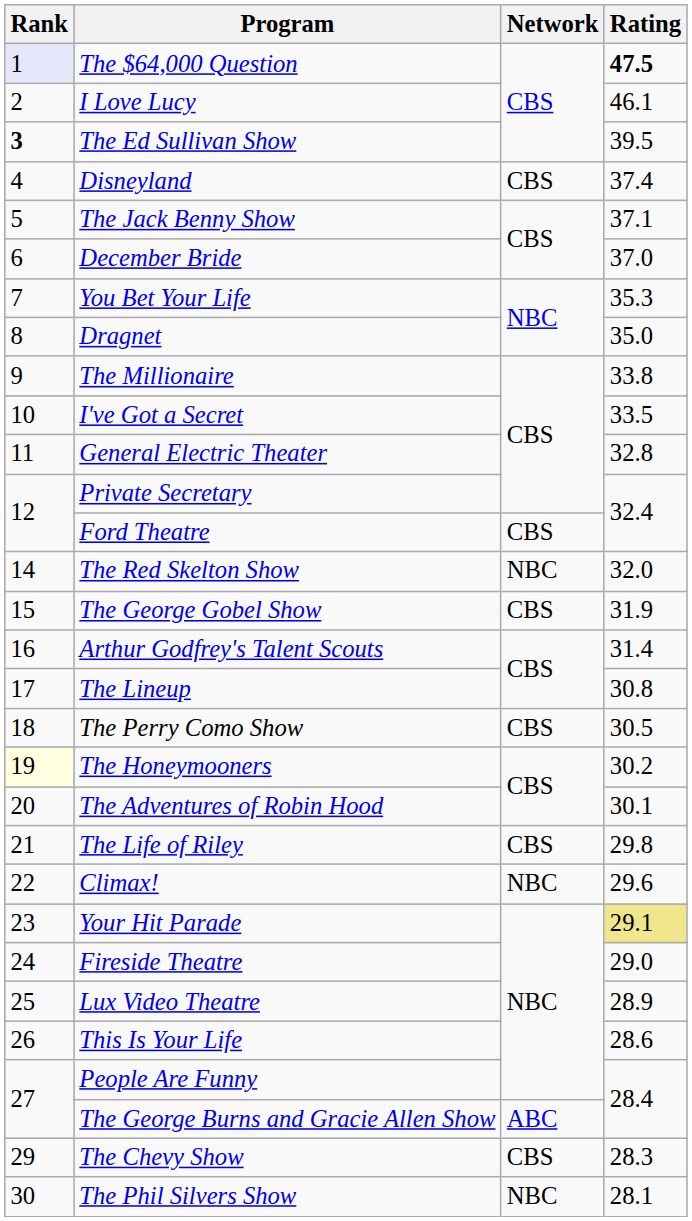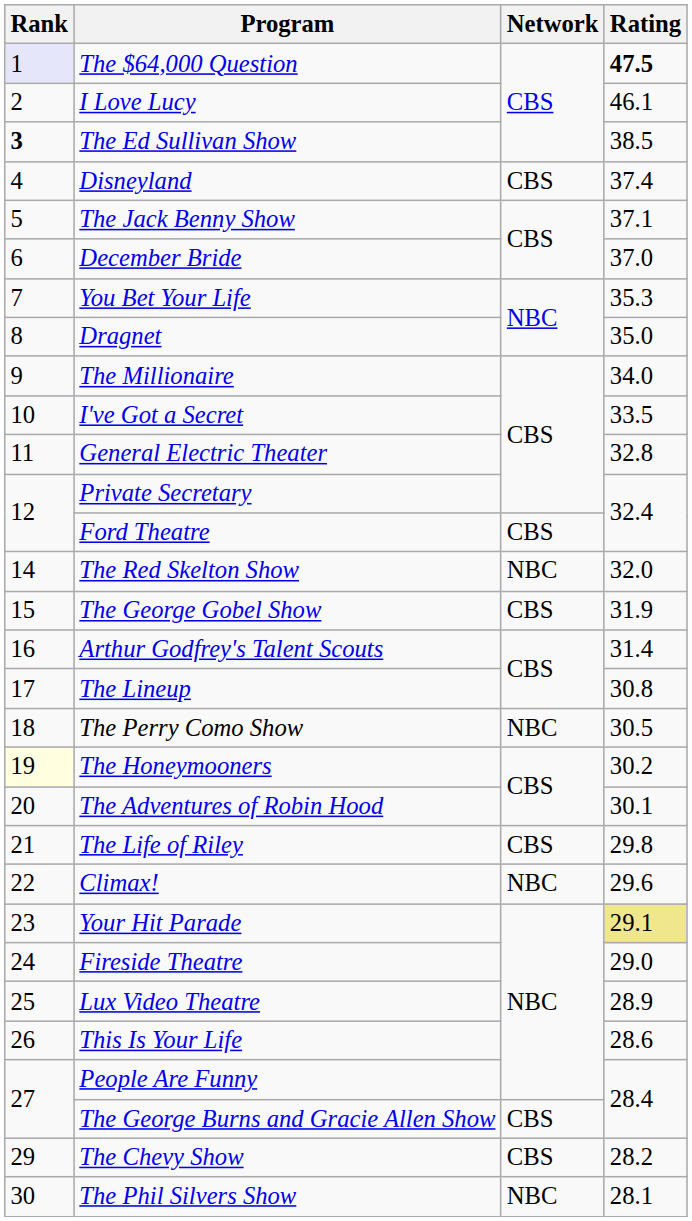 <table class="wikitable">
 <tr>
 <th>Rank</th>
 <th>Program</th>
 <th>Network</th>
 <th>Rating</th>
 </tr>
 <tr>
 <td style="background: lavender;">1</td>
 <td><em><a href='#'>The $64,000 Question</a></em></td>
 <td rowspan="3"><a href='#'>CBS</a></td>
 <td><strong>47.5</strong></td>
 </tr>
 <tr>
 <td>2</td>
 <td><em><a href='#'>I Love Lucy</a></em></td>
 <td>46.1</td>
 </tr>
 <tr>
 <td><strong>3</strong></td>
 <td><em><a href='#'>The Ed Sullivan Show</a></em></td>
-<td>39.5</td>
+<td>38.5</td>
 </tr>
 <tr>
 <td>4</td>
 <td><em><a href='#'>Disneyland</a></em></td>
 <td>CBS</td>
 <td>37.4</td>
 </tr>
 <tr>
 <td>5</td>
 <td><em><a href='#'>The Jack Benny Show</a></em></td>
 <td rowspan="2">CBS</td>
 <td>37.1</td>
 </tr>
 <tr>
 <td>6</td>
 <td><em><a href='#'>December Bride</a></em></td>
 <td>37.0</td>
 </tr>
 <tr>
 <td>7</td>
 <td><em><a href='#'>You Bet Your Life</a></em></td>
 <td rowspan="2"><a href='#'>NBC</a></td>
 <td>35.3</td>
 </tr>
 <tr>
 <td>8</td>
 <td><em><a href='#'>Dragnet</a></em></td>
 <td>35.0</td>
 </tr>
 <tr>
 <td>9</td>
 <td><em><a href='#'>The Millionaire</a></em></td>
 <td rowspan="4">CBS</td>
-<td>33.8</td>
+<td>34.0</td>
 </tr>
 <tr>
 <td>10</td>
 <td><em><a href='#'>I've Got a Secret</a></em></td>
 <td>33.5</td>
 </tr>
 <tr>
 <td>11</td>
 <td><em><a href='#'>General Electric Theater</a></em></td>
 <td>32.8</td>
 </tr>
 <tr>
 <td rowspan="2">12</td>
 <td><em><a href='#'>Private Secretary</a></em></td>
 <td rowspan="2">32.4</td>
 </tr>
 <tr>
 <td><em><a href='#'>Ford Theatre</a></em></td>
 <td>CBS</td>
 </tr>
 <tr>
 <td>14</td>
 <td><em><a href='#'>The Red Skelton Show</a></em></td>
 <td>NBC</td>
 <td>32.0</td>
 </tr>
 <tr>
 <td>15</td>
 <td><em><a href='#'>The George Gobel Show</a></em></td>
 <td>CBS</td>
 <td>31.9</td>
 </tr>
 <tr>
 <td>16</td>
 <td><em><a href='#'>Arthur Godfrey's Talent Scouts</a></em></td>
 <td rowspan="2">CBS</td>
 <td>31.4</td>
 </tr>
 <tr>
 <td>17</td>
 <td><em><a href='#'>The Lineup</a></em></td>
 <td>30.8</td>
 </tr>
 <tr>
 <td>18</td>
 <td><em>The Perry Como Show</em></td>
-<td>CBS</td>
+<td>NBC</td>
 <td>30.5</td>
 </tr>
 <tr>
 <td style="background: lightyellow;">19</td>
 <td><em><a href='#'>The Honeymooners</a></em></td>
 <td rowspan="2">CBS</td>
 <td>30.2</td>
 </tr>
 <tr>
 <td>20</td>
 <td><em><a href='#'>The Adventures of Robin Hood</a></em></td>
 <td>30.1</td>
 </tr>
 <tr>
 <td>21</td>
 <td><em><a href='#'>The Life of Riley</a></em></td>
 <td>CBS</td>
 <td>29.8</td>
 </tr>
 <tr>
 <td>22</td>
 <td><em><a href='#'>Climax!</a></em></td>
 <td>NBC</td>
 <td>29.6</td>
 </tr>
 <tr>
 <td>23</td>
 <td><em><a href='#'>Your Hit Parade</a></em></td>
 <td rowspan="5">NBC</td>
 <td style="background: khaki;">29.1</td>
 </tr>
 <tr>
 <td>24</td>
 <td><em><a href='#'>Fireside Theatre</a></em></td>
 <td>29.0</td>
 </tr>
 <tr>
 <td>25</td>
 <td><em><a href='#'>Lux Video Theatre</a></em></td>
 <td>28.9</td>
 </tr>
 <tr>
 <td>26</td>
 <td><em><a href='#'>This Is Your Life</a></em></td>
 <td>28.6</td>
 </tr>
 <tr>
 <td rowspan="2">27</td>
 <td><em><a href='#'>People Are Funny</a></em></td>
 <td rowspan="2">28.4</td>
 </tr>
 <tr>
 <td><em><a href='#'>The George Burns and Gracie Allen Show</a></em></td>
-<td><a href='#'>ABC</a></td>
+<td>CBS</td>
 </tr>
 <tr>
 <td>29</td>
 <td><em><a href='#'>The Chevy Show</a></em></td>
 <td>CBS</td>
-<td>28.3</td>
+<td>28.2</td>
 </tr>
 <tr>
 <td>30</td>
 <td><em><a href='#'>The Phil Silvers Show</a></em></td>
 <td>NBC</td>
 <td>28.1</td>
 </tr>
 </table>
